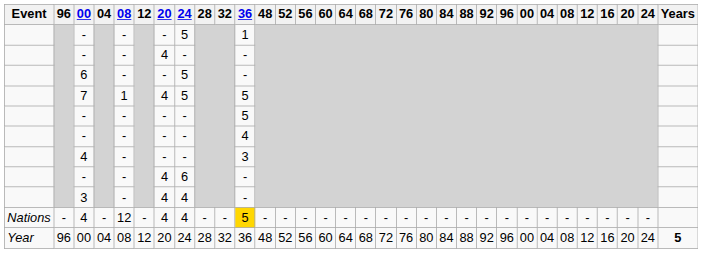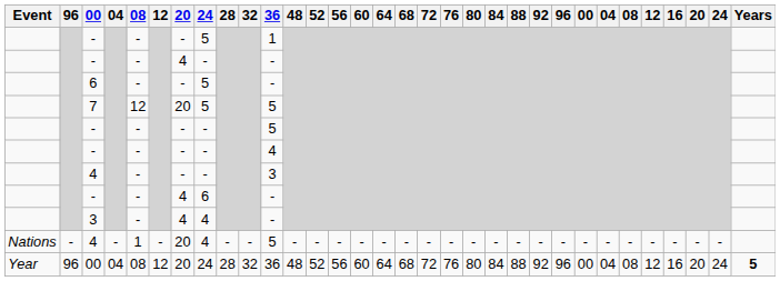 <table class=wikitable>
 <tr>
 <th>Event</th>
 <th><span>96</span></th>
 <th><a href='#'>00</a></th>
 <th><span>04</span></th>
 <th><a href='#'>08</a></th>
 <th><span>12</span></th>
 <th><a href='#'>20</a></th>
 <th><a href='#'>24</a></th>
 <th><span>28</span></th>
 <th><span>32</span></th>
 <th><a href='#'>36</a></th>
 <th><span>48</span></th>
 <th><span>52</span></th>
 <th><span>56</span></th>
 <th><span>60</span></th>
 <th><span>64</span></th>
 <th><span>68</span></th>
 <th><span>72</span></th>
 <th><span>76</span></th>
 <th><span>80</span></th>
 <th><span>84</span></th>
 <th><span>88</span></th>
 <th><span>92</span></th>
 <th><span>96</span></th>
 <th><span>00</span></th>
 <th><span>04</span></th>
 <th><span>08</span></th>
 <th><span>12</span></th>
 <th><span>16</span></th>
 <th><span>20</span></th>
 <th><span>24</span></th>
 <th>Years</th>
 </tr>
 <tr align=center>
 <td align=left></td>
 <td bgcolor=lightgray rowspan=9></td>
 <td>-</td>
 <td bgcolor=lightgray rowspan=9></td>
 <td>-</td>
 <td bgcolor=lightgray rowspan=9></td>
 <td>-</td>
 <td>5</td>
 <td colspan=2 bgcolor=lightgray rowspan=9></td>
 <td>1</td>
 <td colspan=20 bgcolor=lightgray rowspan=9></td>
 <td></td>
 </tr>
 <tr align=center>
 <td align=left></td>
 <td>-</td>
 <td>-</td>
 <td>4</td>
 <td>-</td>
 <td>-</td>
 <td></td>
 </tr>
 <tr align=center>
 <td align=left></td>
 <td>6</td>
 <td>-</td>
 <td>-</td>
 <td>5</td>
 <td>-</td>
 <td></td>
 </tr>
 <tr align=center>
 <td align=left></td>
 <td>7</td>
-<td>1</td>
-<td>4</td>
+<td>12</td>
+<td>20</td>
 <td>5</td>
 <td>5</td>
 <td></td>
 </tr>
 <tr align=center>
 <td align=left></td>
 <td>-</td>
 <td>-</td>
 <td>-</td>
 <td>-</td>
 <td>5</td>
 <td></td>
 </tr>
 <tr align=center>
 <td align=left></td>
 <td>-</td>
 <td>-</td>
 <td>-</td>
 <td>-</td>
 <td>4</td>
 <td></td>
 </tr>
 <tr align=center>
 <td align=left></td>
 <td>4</td>
 <td>-</td>
 <td>-</td>
 <td>-</td>
 <td>3</td>
 <td></td>
 </tr>
 <tr align=center>
 <td align=left></td>
 <td>-</td>
 <td>-</td>
 <td>4</td>
 <td>6</td>
 <td>-</td>
 <td></td>
 </tr>
 <tr align=center>
 <td align=left></td>
 <td>3</td>
 <td>-</td>
 <td>4</td>
 <td>4</td>
 <td>-</td>
 <td></td>
 </tr>
 <tr align=center>
 <td align=left><em>Nations</em></td>
 <td>-</td>
 <td>4</td>
 <td>-</td>
-<td>12</td>
+<td>1</td>
 <td>-</td>
-<td>4</td>
+<td>20</td>
 <td>4</td>
 <td>-</td>
 <td>-</td>
-<td style="background: gold;">5</td>
+<td>5</td>
 <td>-</td>
 <td>-</td>
 <td>-</td>
 <td>-</td>
 <td>-</td>
 <td>-</td>
 <td>-</td>
 <td>-</td>
 <td>-</td>
 <td>-</td>
 <td>-</td>
 <td>-</td>
 <td>-</td>
 <td>-</td>
 <td>-</td>
 <td>-</td>
 <td>-</td>
 <td>-</td>
 <td>-</td>
 <td>-</td>
 <td></td>
 </tr>
 <tr align=center>
 <td align=left><em>Year</em></td>
 <td>96</td>
 <td>00</td>
 <td>04</td>
 <td>08</td>
 <td>12</td>
 <td>20</td>
 <td>24</td>
 <td>28</td>
 <td>32</td>
 <td>36</td>
 <td>48</td>
 <td>52</td>
 <td>56</td>
 <td>60</td>
 <td>64</td>
 <td>68</td>
 <td>72</td>
 <td>76</td>
 <td>80</td>
 <td>84</td>
 <td>88</td>
 <td>92</td>
 <td>96</td>
 <td>00</td>
 <td>04</td>
 <td>08</td>
 <td>12</td>
 <td>16</td>
 <td>20</td>
 <td>24</td>
 <td><strong>5</strong></td>
 </tr>
 </table>
